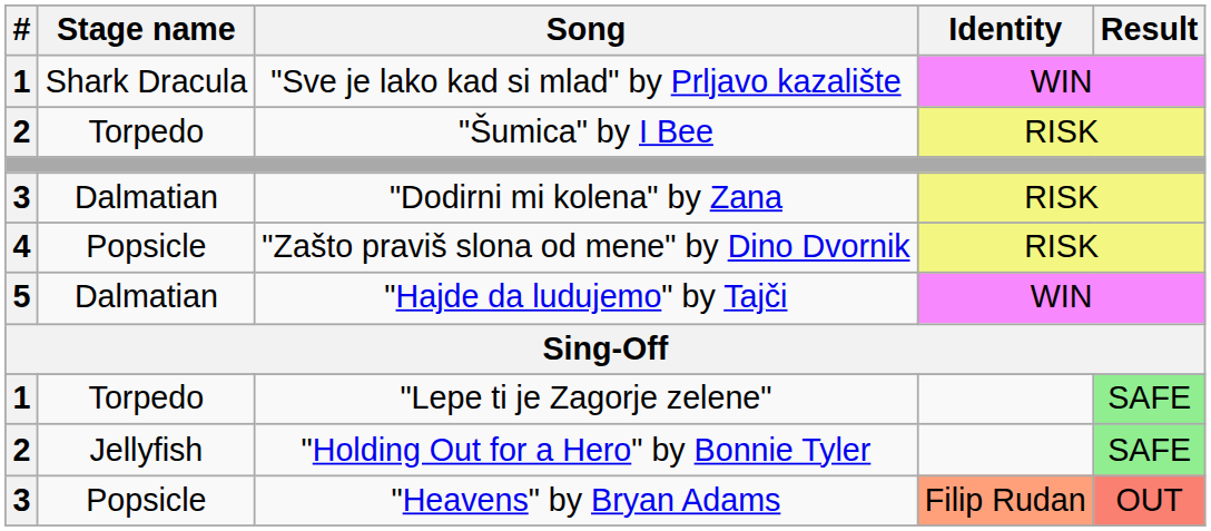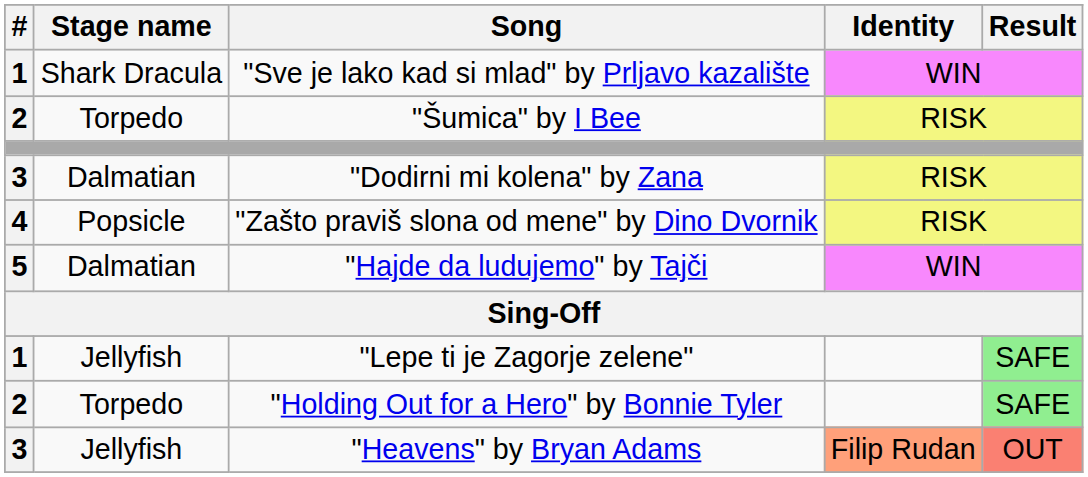 <table class="wikitable plainrowheaders" style="text-align: center;">
 <tr>
 <th>#</th>
 <th>Stage name</th>
 <th>Song</th>
 <th>Identity</th>
 <th>Result</th>
 </tr>
 <tr>
 <th>1</th>
 <td>Shark Dracula</td>
 <td>"Sve je lako kad si mlad" by <a href='#'>Prljavo kazalište</a></td>
 <td colspan="2" bgcolor="F888FD">WIN</td>
 </tr>
 <tr>
 <th>2</th>
 <td>Torpedo</td>
 <td>"Šumica" by <a href='#'>I Bee</a></td>
 <td colspan="2" bgcolor="F3F781">RISK</td>
 </tr>
 <tr>
 <th colspan="5" style="background:darkgrey"></th>
 </tr>
 <tr>
 <th>3</th>
 <td>Dalmatian</td>
 <td>"Dodirni mi kolena" by <a href='#'>Zana</a></td>
 <td colspan="2" bgcolor="F3F781">RISK</td>
 </tr>
 <tr>
 <th>4</th>
 <td>Popsicle</td>
 <td>"Zašto praviš slona od mene" by <a href='#'>Dino Dvornik</a></td>
 <td colspan="2" bgcolor="F3F781">RISK</td>
 </tr>
 <tr>
 <th>5</th>
 <td>Dalmatian</td>
 <td>"<a href='#'>Hajde da ludujemo</a>" by <a href='#'>Tajči</a></td>
 <td colspan="2" bgcolor="F888FD">WIN</td>
 </tr>
 <tr>
 <th colspan="5">Sing-Off</th>
 </tr>
 <tr>
 <th>1</th>
-<td>Torpedo</td>
+<td>Jellyfish</td>
 <td>"Lepe ti je Zagorje zelene"</td>
 <td></td>
 <td bgcolor="lightgreen">SAFE</td>
 </tr>
 <tr>
 <th>2</th>
-<td>Jellyfish</td>
+<td>Torpedo</td>
 <td>"<a href='#'>Holding Out for a Hero</a>" by <a href='#'>Bonnie Tyler</a></td>
 <td></td>
 <td bgcolor="lightgreen">SAFE</td>
 </tr>
 <tr>
 <th>3</th>
-<td>Popsicle</td>
+<td>Jellyfish</td>
 <td>"<a href='#'>Heavens</a>" by <a href='#'>Bryan Adams</a></td>
 <td style="background: lightsalmon;">Filip Rudan</td>
 <td bgcolor="salmon">OUT</td>
 </tr>
 </table>
